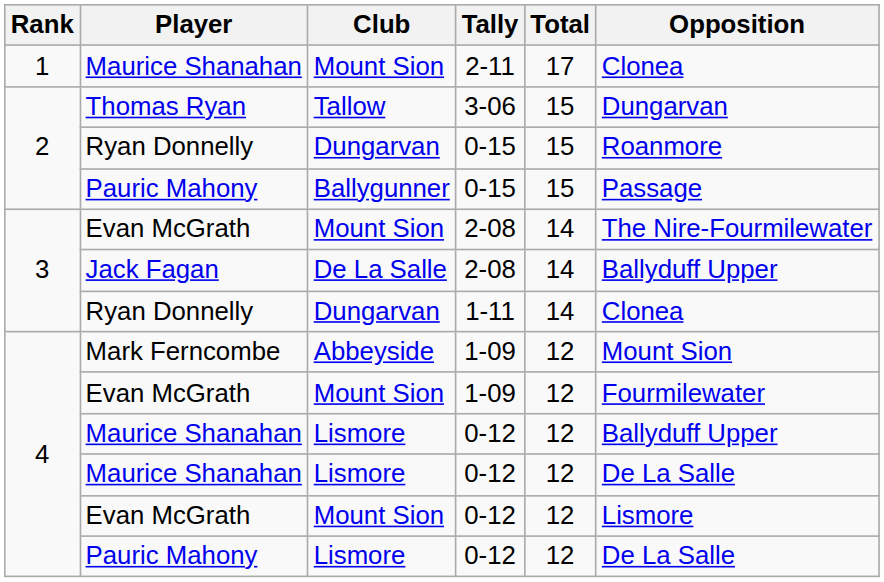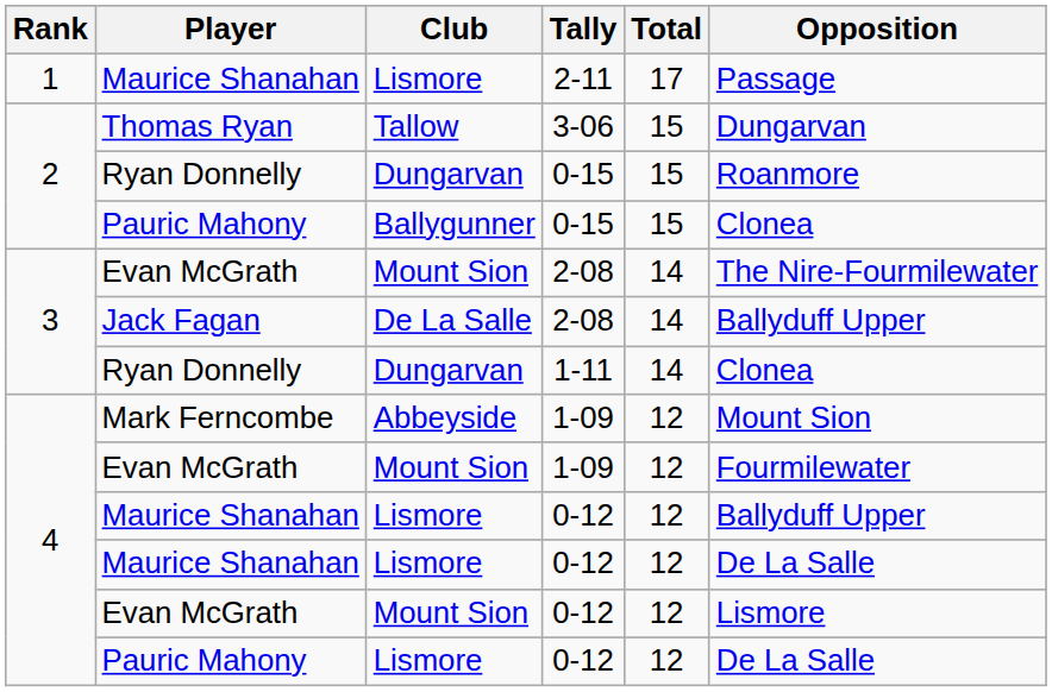 <table class="wikitable">
 <tr>
 <th>Rank</th>
 <th>Player</th>
 <th>Club</th>
 <th>Tally</th>
 <th>Total</th>
 <th>Opposition</th>
 </tr>
 <tr>
 <td rowspan="1" style="text-align:center;">1</td>
 <td><a href='#'>Maurice Shanahan</a></td>
-<td><a href='#'>Mount Sion</a></td>
+<td><a href='#'>Lismore</a></td>
 <td align=center>2-11</td>
 <td align=center>17</td>
-<td><a href='#'>Clonea</a></td>
+<td><a href='#'>Passage</a></td>
 </tr>
 <tr>
 <td rowspan="3" style="text-align:center;">2</td>
 <td><a href='#'>Thomas Ryan</a></td>
 <td><a href='#'>Tallow</a></td>
 <td align=center>3-06</td>
 <td align=center>15</td>
 <td><a href='#'>Dungarvan</a></td>
 </tr>
 <tr>
 <td>Ryan Donnelly</td>
 <td><a href='#'>Dungarvan</a></td>
 <td align=center>0-15</td>
 <td align=center>15</td>
 <td><a href='#'>Roanmore</a></td>
 </tr>
 <tr>
 <td><a href='#'>Pauric Mahony</a></td>
 <td><a href='#'>Ballygunner</a></td>
 <td align=center>0-15</td>
 <td align=center>15</td>
-<td><a href='#'>Passage</a></td>
+<td><a href='#'>Clonea</a></td>
 </tr>
 <tr>
 <td rowspan="3" style="text-align:center;">3</td>
 <td>Evan McGrath</td>
 <td><a href='#'>Mount Sion</a></td>
 <td align=center>2-08</td>
 <td align=center>14</td>
 <td><a href='#'>The Nire-Fourmilewater</a></td>
 </tr>
 <tr>
 <td><a href='#'>Jack Fagan</a></td>
 <td><a href='#'>De La Salle</a></td>
 <td align=center>2-08</td>
 <td align=center>14</td>
 <td><a href='#'>Ballyduff Upper</a></td>
 </tr>
 <tr>
 <td>Ryan Donnelly</td>
 <td><a href='#'>Dungarvan</a></td>
 <td align=center>1-11</td>
 <td align=center>14</td>
 <td><a href='#'>Clonea</a></td>
 </tr>
 <tr>
 <td rowspan="6" style="text-align:center;">4</td>
 <td>Mark Ferncombe</td>
 <td><a href='#'>Abbeyside</a></td>
 <td align=center>1-09</td>
 <td align=center>12</td>
 <td><a href='#'>Mount Sion</a></td>
 </tr>
 <tr>
 <td>Evan McGrath</td>
 <td><a href='#'>Mount Sion</a></td>
 <td align=center>1-09</td>
 <td align=center>12</td>
 <td><a href='#'>Fourmilewater</a></td>
 </tr>
 <tr>
 <td><a href='#'>Maurice Shanahan</a></td>
 <td><a href='#'>Lismore</a></td>
 <td align=center>0-12</td>
 <td align=center>12</td>
 <td><a href='#'>Ballyduff Upper</a></td>
 </tr>
 <tr>
 <td><a href='#'>Maurice Shanahan</a></td>
 <td><a href='#'>Lismore</a></td>
 <td align=center>0-12</td>
 <td align=center>12</td>
 <td><a href='#'>De La Salle</a></td>
 </tr>
 <tr>
 <td>Evan McGrath</td>
 <td><a href='#'>Mount Sion</a></td>
 <td align=center>0-12</td>
 <td align=center>12</td>
 <td><a href='#'>Lismore</a></td>
 </tr>
 <tr>
 <td><a href='#'>Pauric Mahony</a></td>
 <td><a href='#'>Lismore</a></td>
 <td align=center>0-12</td>
 <td align=center>12</td>
 <td><a href='#'>De La Salle</a></td>
 </tr>
 </table>
